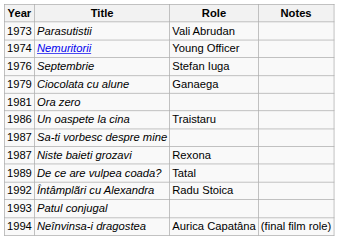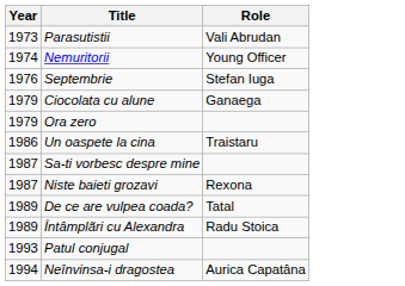 <table class="wikitable">
 <tr>
 <th>Year</th>
 <th>Title</th>
 <th>Role</th>
-<th>Notes</th>
 </tr>
 <tr>
 <td>1973</td>
 <td><em>Parasutistii</em></td>
 <td>Vali Abrudan</td>
-<td></td>
 </tr>
 <tr>
 <td>1974</td>
 <td><em><a href='#'>Nemuritorii</a></em></td>
 <td>Young Officer</td>
-<td></td>
 </tr>
 <tr>
 <td>1976</td>
 <td><em>Septembrie</em></td>
 <td>Stefan Iuga</td>
-<td></td>
 </tr>
 <tr>
 <td>1979</td>
 <td><em>Ciocolata cu alune</em></td>
 <td>Ganaega</td>
-<td></td>
 </tr>
 <tr>
-<td>1981</td>
+<td>1979</td>
 <td><em>Ora zero</em></td>
-<td></td>
 <td></td>
 </tr>
 <tr>
 <td>1986</td>
 <td><em>Un oaspete la cina</em></td>
 <td>Traistaru</td>
-<td></td>
 </tr>
 <tr>
 <td>1987</td>
 <td><em>Sa-ti vorbesc despre mine</em></td>
-<td></td>
 <td></td>
 </tr>
 <tr>
 <td>1987</td>
 <td><em>Niste baieti grozavi</em></td>
 <td>Rexona</td>
-<td></td>
 </tr>
 <tr>
 <td>1989</td>
 <td><em>De ce are vulpea coada?</em></td>
 <td>Tatal</td>
-<td></td>
 </tr>
 <tr>
-<td>1992</td>
+<td>1989</td>
 <td><em>Întâmplãri cu Alexandra</em></td>
 <td>Radu Stoica</td>
-<td></td>
 </tr>
 <tr>
 <td>1993</td>
 <td><em>Patul conjugal</em></td>
-<td></td>
 <td></td>
 </tr>
 <tr>
 <td>1994</td>
 <td><em>Neînvinsa-i dragostea</em></td>
 <td>Aurica Capatâna</td>
-<td>(final film role)</td>
 </tr>
 </table>
